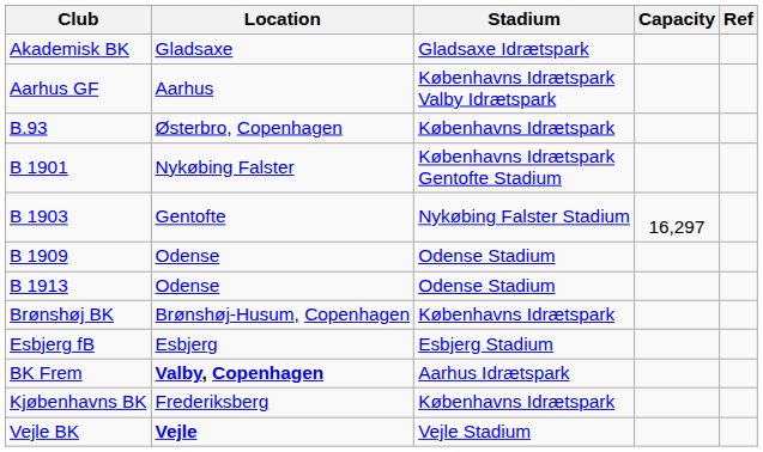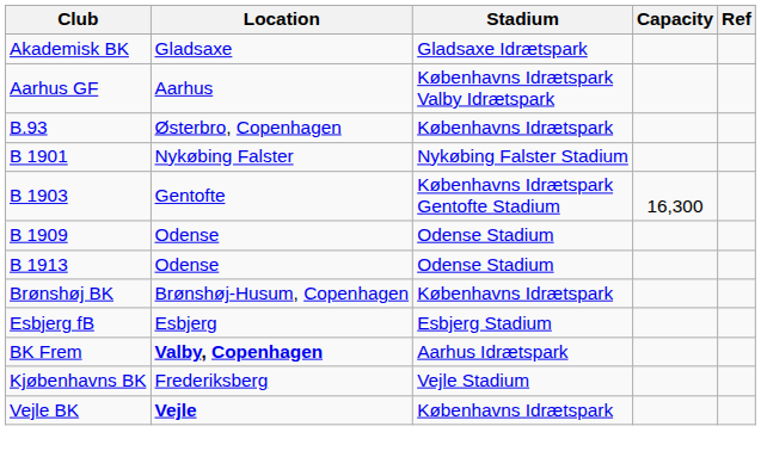 <table class="wikitable sortable">
 <tr>
 <th>Club</th>
 <th>Location</th>
 <th>Stadium</th>
 <th>Capacity</th>
 <th>Ref</th>
 </tr>
 <tr>
 <td><a href='#'>Akademisk BK</a></td>
 <td><a href='#'>Gladsaxe</a></td>
 <td><a href='#'>Gladsaxe Idrætspark</a></td>
 <td style="text-align:center"></td>
 <td></td>
 </tr>
 <tr>
 <td><a href='#'>Aarhus GF</a></td>
 <td><a href='#'>Aarhus</a></td>
 <td><a href='#'>Københavns Idrætspark</a> <br><a href='#'>Valby Idrætspark</a> </td>
 <td style="text-align:center"></td>
 <td></td>
 </tr>
 <tr>
 <td><a href='#'>B.93</a></td>
 <td><a href='#'>Østerbro</a>, <a href='#'>Copenhagen</a></td>
 <td><a href='#'>Københavns Idrætspark</a></td>
 <td style="text-align:center"></td>
 <td></td>
 </tr>
 <tr>
 <td><a href='#'>B 1901</a></td>
 <td><a href='#'>Nykøbing Falster</a></td>
-<td><a href='#'>Københavns Idrætspark</a><br><a href='#'>Gentofte Stadium</a></td>
+<td><a href='#'>Nykøbing Falster Stadium</a></td>
 <td style="text-align:center"></td>
 <td></td>
 </tr>
 <tr>
 <td><a href='#'>B 1903</a></td>
 <td><a href='#'>Gentofte</a></td>
-<td><a href='#'>Nykøbing Falster Stadium</a></td>
-<td style="text-align:center"><br>16,297</td>
+<td><a href='#'>Københavns Idrætspark</a><br><a href='#'>Gentofte Stadium</a></td>
+<td style="text-align:center"><br>16,300</td>
 <td><br></td>
 </tr>
 <tr>
 <td><a href='#'>B 1909</a></td>
 <td><a href='#'>Odense</a></td>
 <td><a href='#'>Odense Stadium</a></td>
 <td style="text-align:center"></td>
 <td></td>
 </tr>
 <tr>
 <td><a href='#'>B 1913</a></td>
 <td><a href='#'>Odense</a></td>
 <td><a href='#'>Odense Stadium</a></td>
 <td style="text-align:center"></td>
 <td></td>
 </tr>
 <tr>
 <td><a href='#'>Brønshøj BK</a></td>
 <td><a href='#'>Brønshøj-Husum</a>, <a href='#'>Copenhagen</a></td>
 <td><a href='#'>Københavns Idrætspark</a></td>
 <td style="text-align:center"></td>
 <td></td>
 </tr>
 <tr>
 <td><a href='#'>Esbjerg fB</a></td>
 <td><a href='#'>Esbjerg</a></td>
 <td><a href='#'>Esbjerg Stadium</a></td>
 <td style="text-align:center"></td>
 <td></td>
 </tr>
 <tr>
 <td><a href='#'>BK Frem</a></td>
 <td><strong><a href='#'>Valby</a>, <a href='#'>Copenhagen</a></strong></td>
 <td><a href='#'>Aarhus Idrætspark</a></td>
 <td style="text-align:center"><br></td>
 <td><br></td>
 </tr>
 <tr>
 <td><a href='#'>Kjøbenhavns BK</a></td>
 <td><a href='#'>Frederiksberg</a></td>
-<td><a href='#'>Københavns Idrætspark</a></td>
+<td><a href='#'>Vejle Stadium</a></td>
 <td style="text-align:center"></td>
 <td></td>
 </tr>
 <tr>
 <td><a href='#'>Vejle BK</a></td>
 <td><strong><a href='#'>Vejle</a></strong></td>
-<td><a href='#'>Vejle Stadium</a></td>
+<td><a href='#'>Københavns Idrætspark</a></td>
 <td style="text-align:center"></td>
 <td></td>
 </tr>
 </table>
